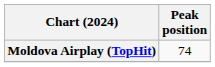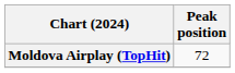 <table class="wikitable plainrowheaders" style="text-align:center">
 <tr>
 <th scope="col">Chart (2024)</th>
 <th scope="col">Peak<br>position</th>
 </tr>
 <tr>
 <th scope="row">Moldova Airplay (<a href='#'>TopHit</a>)</th>
-<td>74</td>
+<td>72</td>
 </tr>
 <tr>
 </tr>
 </table>
